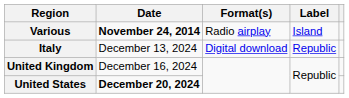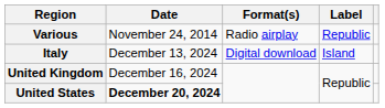 <table class="wikitable plainrowheaders">
 <tr>
 <th scope="col">Region</th>
 <th scope="col">Date</th>
 <th scope="col">Format(s)</th>
 <th scope="col">Label</th>
 <th scope="col"></th>
 </tr>
 <tr>
 <th scope="row">Various</th>
-<td><strong>November 24, 2014</strong></td>
+<td>November 24, 2014</td>
 <td>Radio <a href='#'>airplay</a></td>
-<td><a href='#'>Island</a></td>
+<td><a href='#'>Republic</a></td>
 <td align="center"></td>
 </tr>
 <tr>
 <th scope="row">Italy</th>
 <td>December 13, 2024</td>
 <td><a href='#'>Digital download</a></td>
-<td><a href='#'>Republic</a></td>
+<td><a href='#'>Island</a></td>
 <td align="center"></td>
 </tr>
 <tr>
 <th scope="row">United Kingdom</th>
 <td>December 16, 2024</td>
 <td rowspan="2"></td>
 <td rowspan="2">Republic</td>
 <td align="center"></td>
 </tr>
 <tr>
 <th scope="row">United States</th>
 <td><strong>December 20, 2024</strong></td>
 <td align="center"></td>
 </tr>
 </table>
